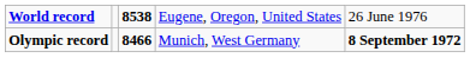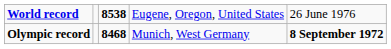 <table class="wikitable">
 <tr>
 <td><strong><a href='#'>World record</a></strong></td>
 <td></td>
 <td><strong>8538</strong></td>
 <td><a href='#'>Eugene</a>, <a href='#'>Oregon</a>, <a href='#'>United States</a></td>
 <td>26 June 1976</td>
 </tr>
 <tr>
 <td><strong>Olympic record</strong></td>
 <td></td>
-<td><strong>8466</strong></td>
+<td><strong>8468</strong></td>
 <td><a href='#'>Munich</a>, <a href='#'>West Germany</a></td>
 <td><strong>8 September 1972</strong></td>
 </tr>
 </table>
